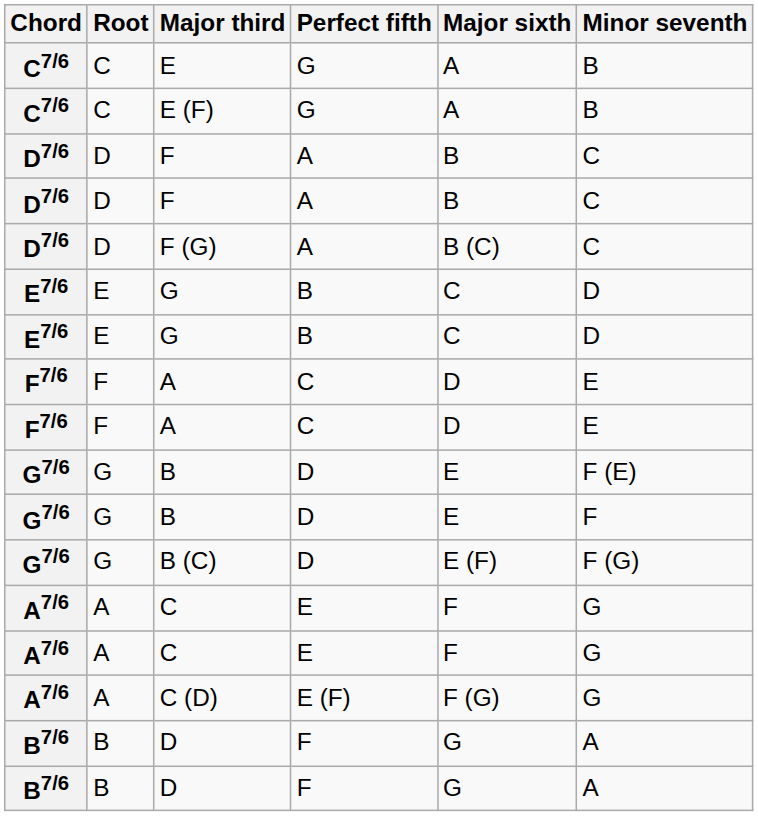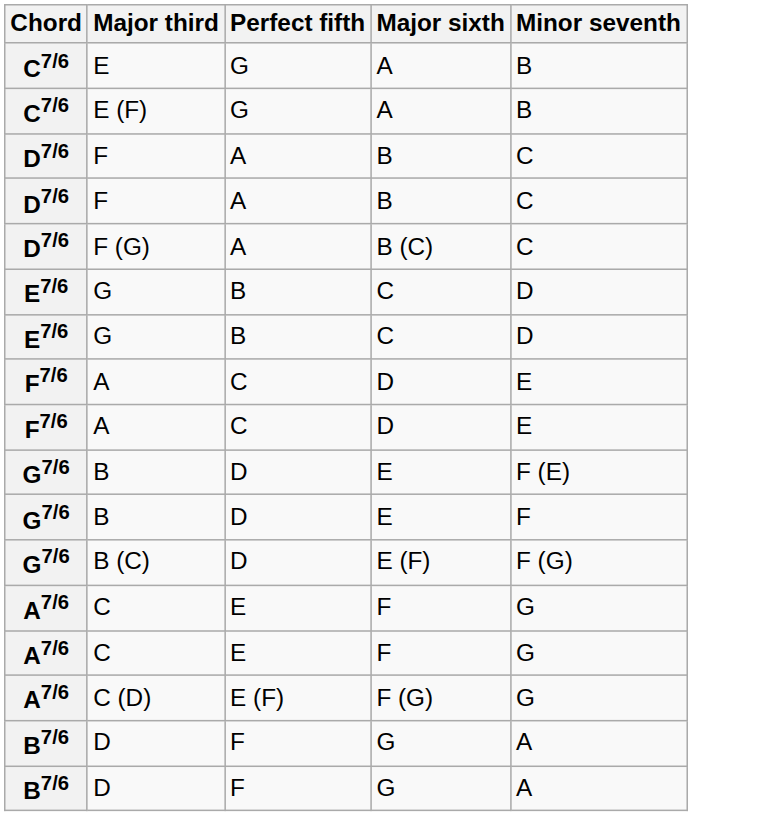 <table class="wikitable">
 <tr>
 <th>Chord</th>
-<th>Root</th>
 <th>Major third</th>
 <th>Perfect fifth</th>
 <th>Major sixth</th>
 <th>Minor seventh</th>
 </tr>
 <tr>
 <th>C<sup>7/6</sup></th>
-<td>C</td>
 <td>E</td>
 <td>G</td>
 <td>A</td>
 <td>B</td>
 </tr>
 <tr>
 <th>C<sup>7/6</sup></th>
-<td>C</td>
 <td>E (F)</td>
 <td>G</td>
 <td>A</td>
 <td>B</td>
 </tr>
 <tr>
 <th>D<sup>7/6</sup></th>
-<td>D</td>
 <td>F</td>
 <td>A</td>
 <td>B</td>
 <td>C</td>
 </tr>
 <tr>
 <th>D<sup>7/6</sup></th>
-<td>D</td>
 <td>F</td>
 <td>A</td>
 <td>B</td>
 <td>C</td>
 </tr>
 <tr>
 <th>D<sup>7/6</sup></th>
-<td>D</td>
 <td>F (G)</td>
 <td>A</td>
 <td>B (C)</td>
 <td>C</td>
 </tr>
 <tr>
 <th>E<sup>7/6</sup></th>
-<td>E</td>
 <td>G</td>
 <td>B</td>
 <td>C</td>
 <td>D</td>
 </tr>
 <tr>
 <th>E<sup>7/6</sup></th>
-<td>E</td>
 <td>G</td>
 <td>B</td>
 <td>C</td>
 <td>D</td>
 </tr>
 <tr>
 <th>F<sup>7/6</sup></th>
-<td>F</td>
 <td>A</td>
 <td>C</td>
 <td>D</td>
 <td>E</td>
 </tr>
 <tr>
 <th>F<sup>7/6</sup></th>
-<td>F</td>
 <td>A</td>
 <td>C</td>
 <td>D</td>
 <td>E</td>
 </tr>
 <tr>
 <th>G<sup>7/6</sup></th>
-<td>G</td>
 <td>B</td>
 <td>D</td>
 <td>E</td>
 <td>F (E)</td>
 </tr>
 <tr>
 <th>G<sup>7/6</sup></th>
-<td>G</td>
 <td>B</td>
 <td>D</td>
 <td>E</td>
 <td>F</td>
 </tr>
 <tr>
 <th>G<sup>7/6</sup></th>
-<td>G</td>
 <td>B (C)</td>
 <td>D</td>
 <td>E (F)</td>
 <td>F (G)</td>
 </tr>
 <tr>
 <th>A<sup>7/6</sup></th>
-<td>A</td>
 <td>C</td>
 <td>E</td>
 <td>F</td>
 <td>G</td>
 </tr>
 <tr>
 <th>A<sup>7/6</sup></th>
-<td>A</td>
 <td>C</td>
 <td>E</td>
 <td>F</td>
 <td>G</td>
 </tr>
 <tr>
 <th>A<sup>7/6</sup></th>
-<td>A</td>
 <td>C (D)</td>
 <td>E (F)</td>
 <td>F (G)</td>
 <td>G</td>
 </tr>
 <tr>
 <th>B<sup>7/6</sup></th>
-<td>B</td>
 <td>D</td>
 <td>F</td>
 <td>G</td>
 <td>A</td>
 </tr>
 <tr>
 <th>B<sup>7/6</sup></th>
-<td>B</td>
 <td>D</td>
 <td>F</td>
 <td>G</td>
 <td>A</td>
 </tr>
 </table>
